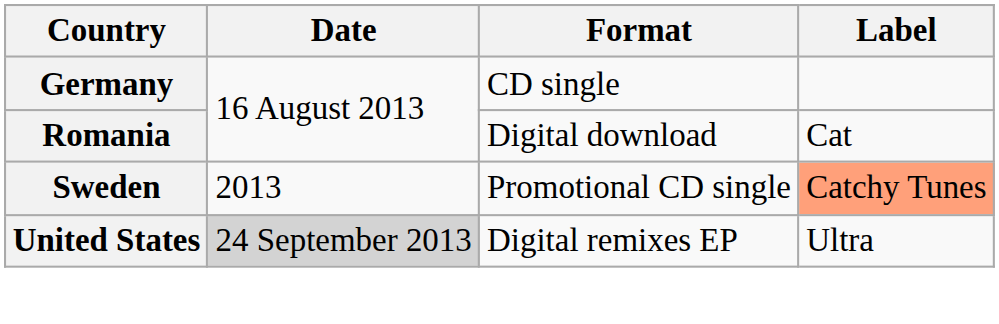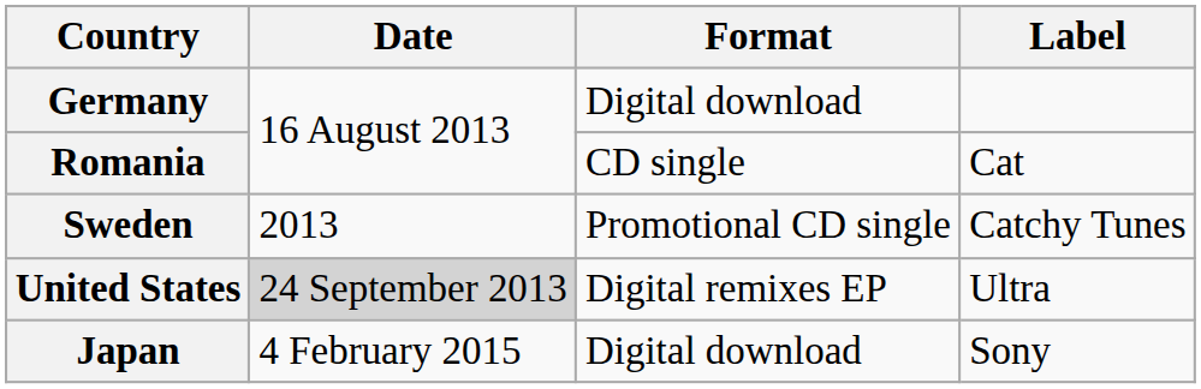 <table class="wikitable plainrowheaders">
 <tr>
 <th>Country</th>
 <th>Date</th>
 <th>Format</th>
 <th>Label</th>
 </tr>
 <tr>
 <th scope="row">Germany</th>
 <td rowspan="2">16 August 2013</td>
-<td>CD single</td>
+<td>Digital download</td>
 <td></td>
 </tr>
 <tr>
 <th scope="row">Romania</th>
-<td>Digital download</td>
+<td>CD single</td>
 <td>Cat</td>
 </tr>
 <tr>
 <th scope="row">Sweden</th>
 <td>2013</td>
 <td>Promotional CD single</td>
-<td style="background: lightsalmon;">Catchy Tunes</td>
+<td>Catchy Tunes</td>
 </tr>
 <tr>
 <th scope="row">United States</th>
 <td style="background: lightgrey;">24 September 2013</td>
 <td>Digital remixes EP</td>
 <td>Ultra</td>
 </tr>
+<tr>
+<th scope="row">Japan</th>
+<td>4 February 2015</td>
+<td>Digital download</td>
+<td>Sony</td>
+</tr>
 </table>
